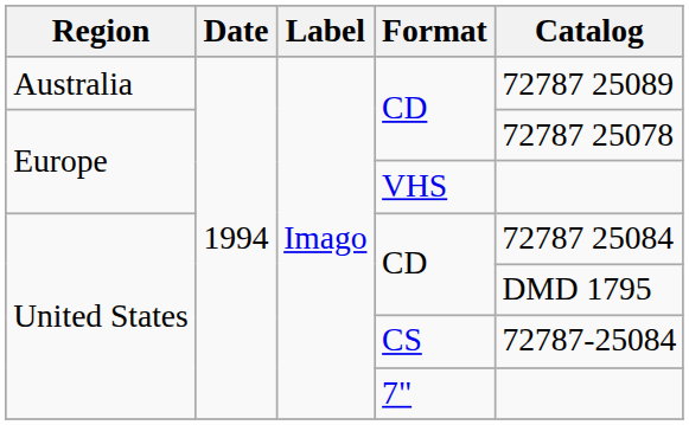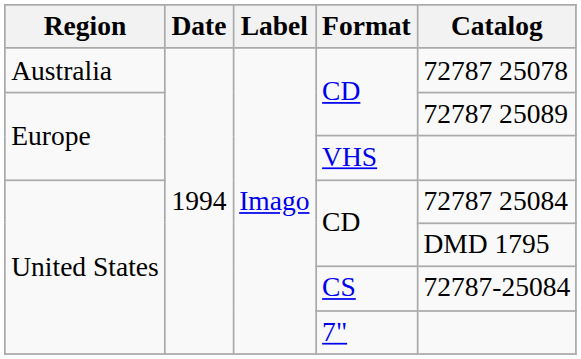 <table class="wikitable">
 <tr>
 <th>Region</th>
 <th>Date</th>
 <th>Label</th>
 <th>Format</th>
 <th>Catalog</th>
 </tr>
 <tr>
 <td>Australia</td>
 <td rowspan="7">1994</td>
 <td rowspan="7"><a href='#'>Imago</a></td>
 <td rowspan="2"><a href='#'>CD</a></td>
-<td>72787 25089</td>
+<td>72787 25078</td>
 </tr>
 <tr>
 <td rowspan="2">Europe</td>
-<td>72787 25078</td>
+<td>72787 25089</td>
 </tr>
 <tr>
 <td><a href='#'>VHS</a></td>
 <td></td>
 </tr>
 <tr>
 <td rowspan="4">United States</td>
 <td rowspan="2">CD</td>
 <td>72787 25084</td>
 </tr>
 <tr>
 <td>DMD 1795</td>
 </tr>
 <tr>
 <td><a href='#'>CS</a></td>
 <td>72787-25084</td>
 </tr>
 <tr>
 <td><a href='#'>7"</a></td>
 <td></td>
 </tr>
 </table>
